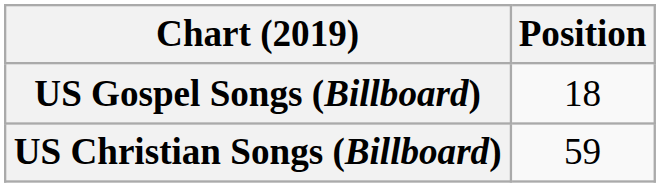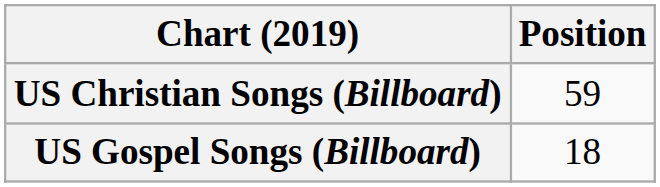 <table class="wikitable plainrowheaders sortable" style="text-align:center">
 <tr>
 <th scope="col">Chart (2019)</th>
 <th scope="col">Position</th>
 </tr>
 <tr>
+<th scope="row">US Christian Songs (<em>Billboard</em>)</th>
+<td>59</td>
+</tr>
+<tr>
 <th scope="row">US Gospel Songs (<em>Billboard</em>)</th>
 <td>18</td>
 </tr>
-<tr>
-<th scope="row">US Christian Songs (<em>Billboard</em>)</th>
-<td>59</td>
-</tr>
 </table>
